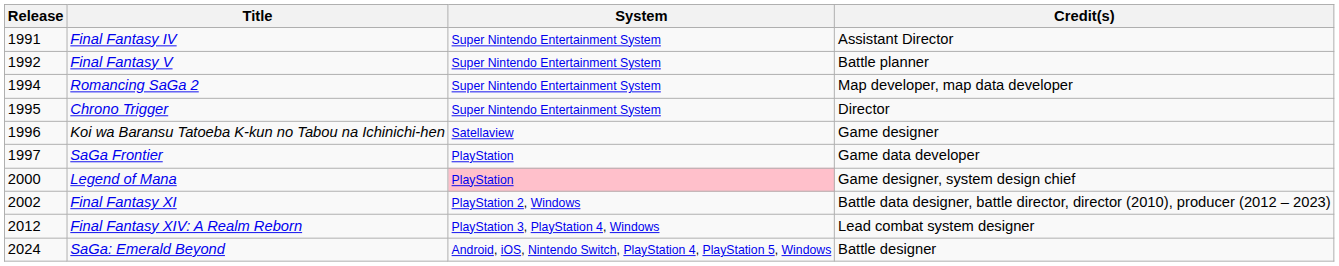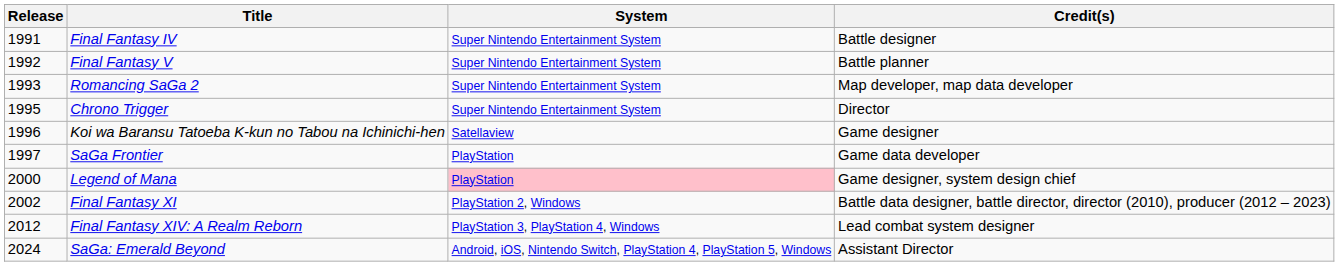 <table class="wikitable">
 <tr>
 <th>Release</th>
 <th>Title</th>
 <th>System</th>
 <th>Credit(s)</th>
 </tr>
 <tr>
 <td>1991</td>
 <td><em><a href='#'>Final Fantasy IV</a></em></td>
 <td><small><a href='#'>Super Nintendo Entertainment System</a></small></td>
-<td>Assistant Director</td>
+<td>Battle designer</td>
 </tr>
 <tr>
 <td>1992</td>
 <td><em><a href='#'>Final Fantasy V</a></em></td>
 <td><small><a href='#'>Super Nintendo Entertainment System</a></small></td>
 <td>Battle planner</td>
 </tr>
 <tr>
-<td>1994</td>
+<td>1993</td>
 <td><em><a href='#'>Romancing SaGa 2</a></em></td>
 <td><small><a href='#'>Super Nintendo Entertainment System</a></small></td>
 <td>Map developer, map data developer</td>
 </tr>
 <tr>
 <td>1995</td>
 <td><em><a href='#'>Chrono Trigger</a></em></td>
 <td><small><a href='#'>Super Nintendo Entertainment System</a></small></td>
 <td>Director</td>
 </tr>
 <tr>
 <td>1996</td>
 <td><em>Koi wa Baransu Tatoeba K-kun no Tabou na Ichinichi-hen</em></td>
 <td><small><a href='#'>Satellaview</a></small></td>
 <td>Game designer</td>
 </tr>
 <tr>
 <td>1997</td>
 <td><em><a href='#'>SaGa Frontier</a></em></td>
 <td><small><a href='#'>PlayStation</a></small></td>
 <td>Game data developer</td>
 </tr>
 <tr>
 <td>2000</td>
 <td><em><a href='#'>Legend of Mana</a></em></td>
 <td style="background: pink;"><small><a href='#'>PlayStation</a></small></td>
 <td>Game designer, system design chief</td>
 </tr>
 <tr>
 <td>2002</td>
 <td><em><a href='#'>Final Fantasy XI</a></em></td>
 <td><small><a href='#'>PlayStation 2</a>, <a href='#'>Windows</a></small></td>
 <td>Battle data designer, battle director, director (2010), producer (2012 – 2023)</td>
 </tr>
 <tr>
 <td>2012</td>
 <td><em><a href='#'>Final Fantasy XIV: A Realm Reborn</a></em></td>
 <td><small><a href='#'>PlayStation 3</a>, <a href='#'>PlayStation 4</a>, <a href='#'>Windows</a></small></td>
 <td>Lead combat system designer</td>
 </tr>
 <tr>
 <td>2024</td>
 <td><em><a href='#'>SaGa: Emerald Beyond</a></em></td>
 <td><small><a href='#'>Android</a>, <a href='#'>iOS</a>, <a href='#'>Nintendo Switch</a>, <a href='#'>PlayStation 4</a>, <a href='#'>PlayStation 5</a>, <a href='#'>Windows</a></small></td>
-<td>Battle designer</td>
+<td>Assistant Director</td>
 </tr>
 </table>
